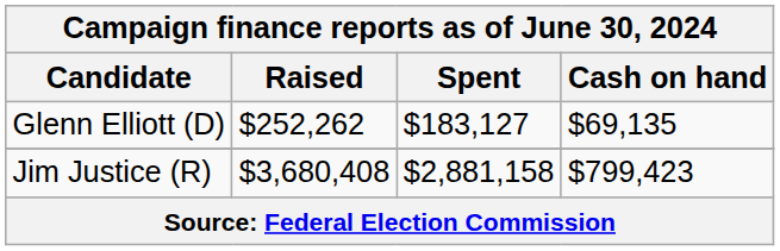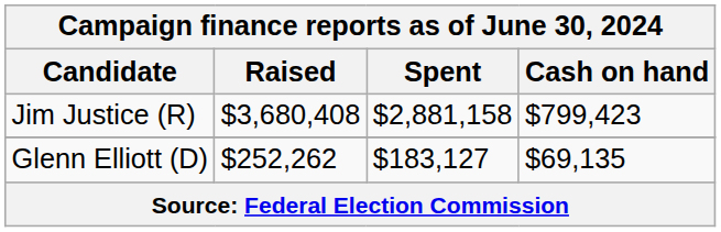 <table class="wikitable sortable">
 <tr>
 <th colspan=4>Campaign finance reports as of June 30, 2024</th>
 </tr>
 <tr style="text-align:center;">
 <th>Candidate</th>
 <th>Raised</th>
 <th>Spent</th>
 <th>Cash on hand</th>
 </tr>
 <tr>
+<td>Jim Justice (R)</td>
+<td>$3,680,408</td>
+<td>$2,881,158</td>
+<td>$799,423</td>
+</tr>
+<tr>
+</tr>
+<tr>
 <td>Glenn Elliott (D)</td>
 <td>$252,262</td>
 <td>$183,127</td>
 <td>$69,135</td>
 </tr>
 <tr>
-</tr>
-<tr>
-<td>Jim Justice (R)</td>
-<td>$3,680,408</td>
-<td>$2,881,158</td>
-<td>$799,423</td>
-</tr>
-<tr>
 <th colspan="4"><small>Source: <a href='#'>Federal Election Commission</a></small></th>
 </tr>
 </table>
